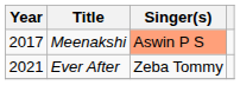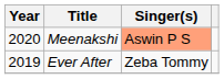 <table class="wikitable plainrowheaders sortable">
 <tr>
 <th scope="col">Year</th>
 <th scope="col">Title</th>
 <th scope="col">Singer(s)</th>
 <th scope="col" class="unsortable"></th>
 </tr>
 <tr>
-<td>2017</td>
+<td>2020</td>
 <td><em>Meenakshi</em></td>
 <td style="background: lightsalmon;">Aswin P S</td>
 <td></td>
 </tr>
 <tr>
-<td>2021</td>
+<td>2019</td>
 <td><em>Ever After</em></td>
 <td>Zeba Tommy</td>
 <td></td>
 </tr>
 <tr>
 </tr>
 </table>
